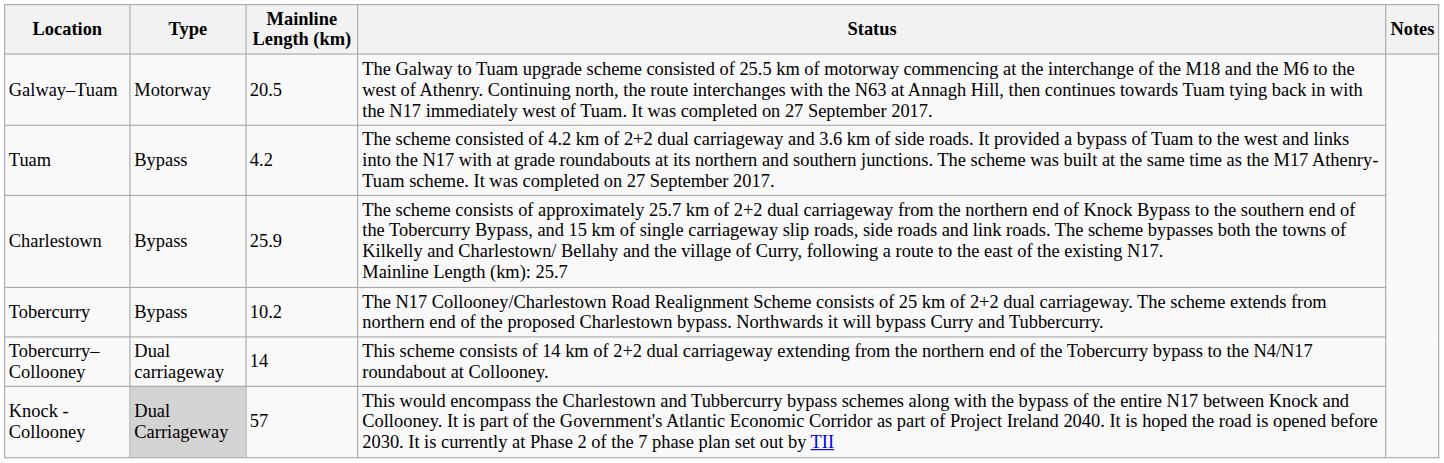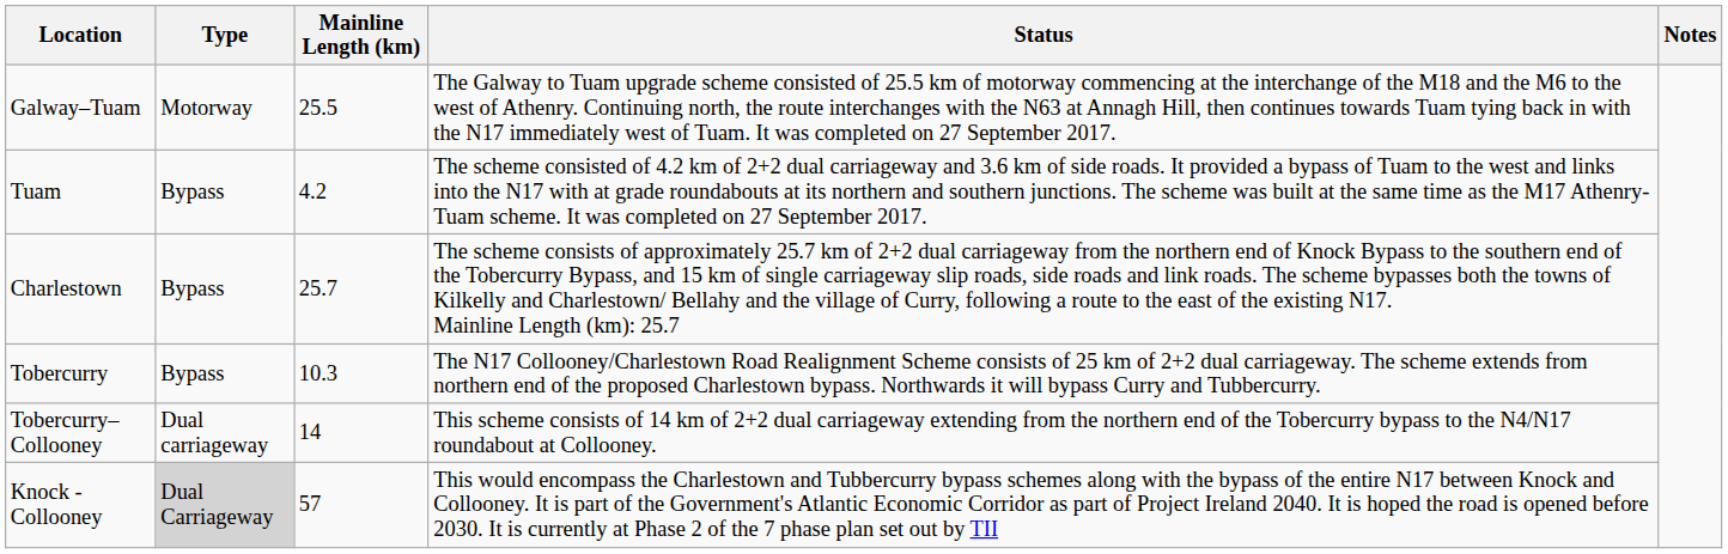 <table class="wikitable">
 <tr>
 <th>Location</th>
 <th>Type</th>
 <th>Mainline Length (km)</th>
 <th>Status</th>
 <th>Notes</th>
 </tr>
 <tr>
 <td>Galway–Tuam</td>
 <td>Motorway</td>
-<td>20.5</td>
+<td>25.5</td>
 <td>The Galway to Tuam upgrade scheme consisted of 25.5 km of motorway commencing at the interchange of the M18 and the M6 to the west of Athenry. Continuing north, the route interchanges with the N63 at Annagh Hill, then continues towards Tuam tying back in with the N17 immediately west of Tuam. It was completed on 27 September 2017.</td>
 </tr>
 <tr>
 <td>Tuam</td>
 <td>Bypass</td>
 <td>4.2</td>
 <td>The scheme consisted of 4.2 km of 2+2 dual carriageway and 3.6 km of side roads. It provided a bypass of Tuam to the west and links into the N17 with at grade roundabouts at its northern and southern junctions. The scheme was built at the same time as the M17 Athenry-Tuam scheme. It was completed on 27 September 2017.</td>
 </tr>
 <tr>
 <td>Charlestown</td>
 <td>Bypass</td>
-<td>25.9</td>
+<td>25.7</td>
 <td>The scheme consists of approximately 25.7 km of 2+2 dual carriageway from the northern end of Knock Bypass to the southern end of the Tobercurry Bypass, and 15 km of single carriageway slip roads, side roads and link roads. The scheme bypasses both the towns of Kilkelly and Charlestown/ Bellahy and the village of Curry, following a route to the east of the existing N17.<br>Mainline Length (km): 25.7</td>
 </tr>
 <tr>
 <td>Tobercurry</td>
 <td>Bypass</td>
-<td>10.2</td>
+<td>10.3</td>
 <td>The N17 Collooney/Charlestown Road Realignment Scheme consists of 25 km of 2+2 dual carriageway. The scheme extends from northern end of the proposed Charlestown bypass. Northwards it will bypass Curry and Tubbercurry.</td>
 </tr>
 <tr>
 <td>Tobercurry–Collooney</td>
 <td>Dual carriageway</td>
 <td>14</td>
 <td>This scheme consists of 14 km of 2+2 dual carriageway extending from the northern end of the Tobercurry bypass to the N4/N17 roundabout at Collooney.</td>
 </tr>
 <tr>
 <td>Knock - Collooney</td>
 <td style="background: lightgrey;">Dual Carriageway</td>
 <td>57</td>
 <td>This would encompass the Charlestown and Tubbercurry bypass schemes along with the bypass of the entire N17 between Knock and Collooney. It is part of the Government's Atlantic Economic Corridor as part of Project Ireland 2040. It is hoped the road is opened before 2030. It is currently at Phase 2 of the 7 phase plan set out by <a href='#'>TII</a></td>
 </tr>
 </table>
